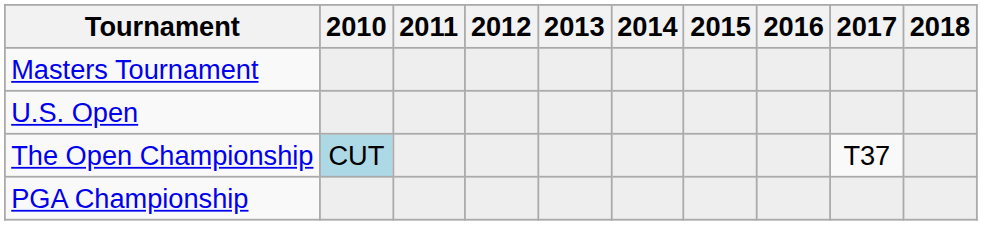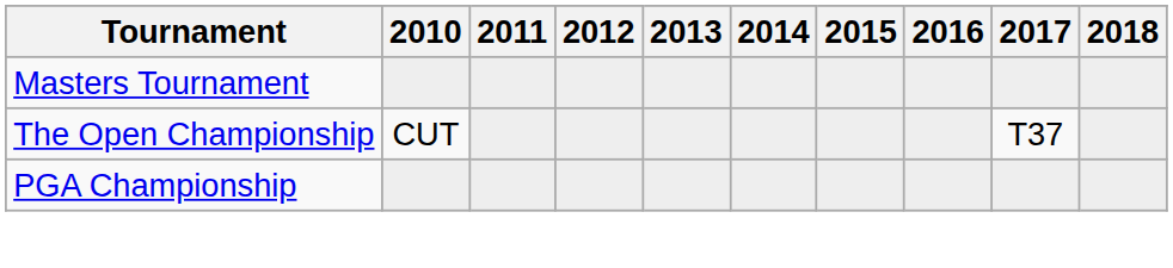 <table class="wikitable" style="font-size:95%;text-align:center;">
 <tr>
 <th>Tournament</th>
 <th>2010</th>
 <th>2011</th>
 <th>2012</th>
 <th>2013</th>
 <th>2014</th>
 <th>2015</th>
 <th>2016</th>
 <th>2017</th>
 <th>2018</th>
 </tr>
 <tr>
 <td align=left><a href='#'>Masters Tournament</a></td>
 <td style="background:#eeeeee;"></td>
 <td style="background:#eeeeee;"></td>
 <td style="background:#eeeeee;"></td>
 <td style="background:#eeeeee;"></td>
 <td style="background:#eeeeee;"></td>
 <td style="background:#eeeeee;"></td>
 <td style="background:#eeeeee;"></td>
 <td style="background:#eeeeee;"></td>
 <td style="background:#eeeeee;"></td>
 </tr>
 <tr>
-<td align=left><a href='#'>U.S. Open</a></td>
-<td style="background:#eeeeee;"></td>
-<td style="background:#eeeeee;"></td>
-<td style="background:#eeeeee;"></td>
-<td style="background:#eeeeee;"></td>
-<td style="background:#eeeeee;"></td>
-<td style="background:#eeeeee;"></td>
-<td style="background:#eeeeee;"></td>
-<td style="background:#eeeeee;"></td>
-<td style="background:#eeeeee;"></td>
-</tr>
-<tr>
 <td align=left><a href='#'>The Open Championship</a></td>
-<td style="background: lightblue;">CUT</td>
+<td>CUT</td>
 <td style="background:#eeeeee;"></td>
 <td style="background:#eeeeee;"></td>
 <td style="background:#eeeeee;"></td>
 <td style="background:#eeeeee;"></td>
 <td style="background:#eeeeee;"></td>
 <td style="background:#eeeeee;"></td>
 <td>T37</td>
 <td style="background:#eeeeee;"></td>
 </tr>
 <tr>
 <td align=left><a href='#'>PGA Championship</a></td>
 <td style="background:#eeeeee;"></td>
 <td style="background:#eeeeee;"></td>
 <td style="background:#eeeeee;"></td>
 <td style="background:#eeeeee;"></td>
 <td style="background:#eeeeee;"></td>
 <td style="background:#eeeeee;"></td>
 <td style="background:#eeeeee;"></td>
 <td style="background:#eeeeee;"></td>
 <td style="background:#eeeeee;"></td>
 </tr>
 </table>
